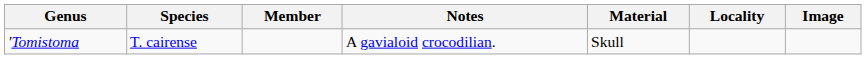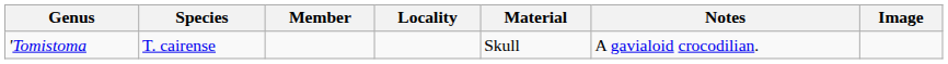 <table class="wikitable" width="100%" align="center">
 <tr>
 <th>Genus</th>
 <th>Species</th>
 <th>Member</th>
+<th>Locality</th>
+<th>Material</th>
 <th>Notes</th>
-<th>Material</th>
-<th>Locality</th>
 <th>Image</th>
 </tr>
 <tr>
 <td><em>'<a href='#'>Tomistoma</a><strong></td>
 <td></em><a href='#'>T. cairense</a><em></td>
 <td></td>
+<td></td>
+<td>Skull</td>
 <td>A <a href='#'>gavialoid</a> <a href='#'>crocodilian</a>.</td>
-<td>Skull</td>
-<td></td>
 <td></td>
 </tr>
 </table>
